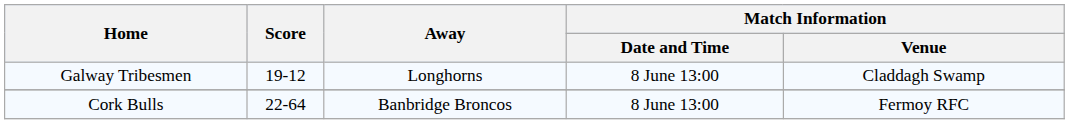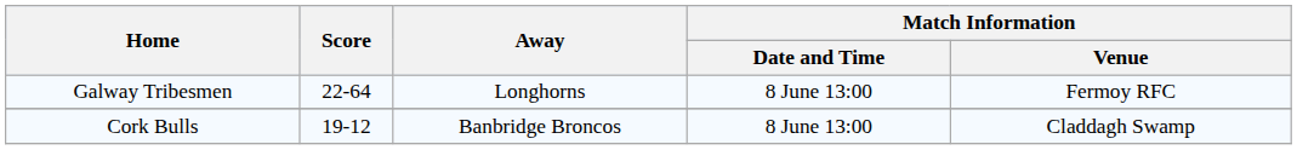 <table class="wikitable" border=1 style="border-collapse:collapse; font-size:90%; text-align:center;" cellpadding=3 cellspacing=0 width=100%>
 <tr style="background:#C1D8ff;">
 <th rowspan="2" width="19%">Home</th>
 <th rowspan="2" width="6%">Score</th>
 <th rowspan="2" width="19%">Away</th>
 <th colspan="4">Match Information</th>
 </tr>
 <tr style="background:#CCCCCC;">
 <th width="17%">Date and Time</th>
 <th width="22%">Venue</th>
 </tr>
 <tr bgcolor="#F5FAFF">
 <td>Galway Tribesmen</td>
+<td>22-64</td>
+<td>Longhorns</td>
+<td>8 June 13:00</td>
+<td>Fermoy RFC</td>
+</tr>
+<tr bgcolor="#F5FAFF">
+</tr>
+<tr bgcolor="#F5FAFF">
+<td>Cork Bulls</td>
 <td>19-12</td>
-<td>Longhorns</td>
+<td>Banbridge Broncos</td>
 <td>8 June 13:00</td>
 <td>Claddagh Swamp</td>
 </tr>
 <tr bgcolor="#F5FAFF">
 </tr>
-<tr bgcolor="#F5FAFF">
-<td>Cork Bulls</td>
-<td>22-64</td>
-<td>Banbridge Broncos</td>
-<td>8 June 13:00</td>
-<td>Fermoy RFC</td>
-</tr>
-<tr bgcolor="#F5FAFF">
-</tr>
 </table>
